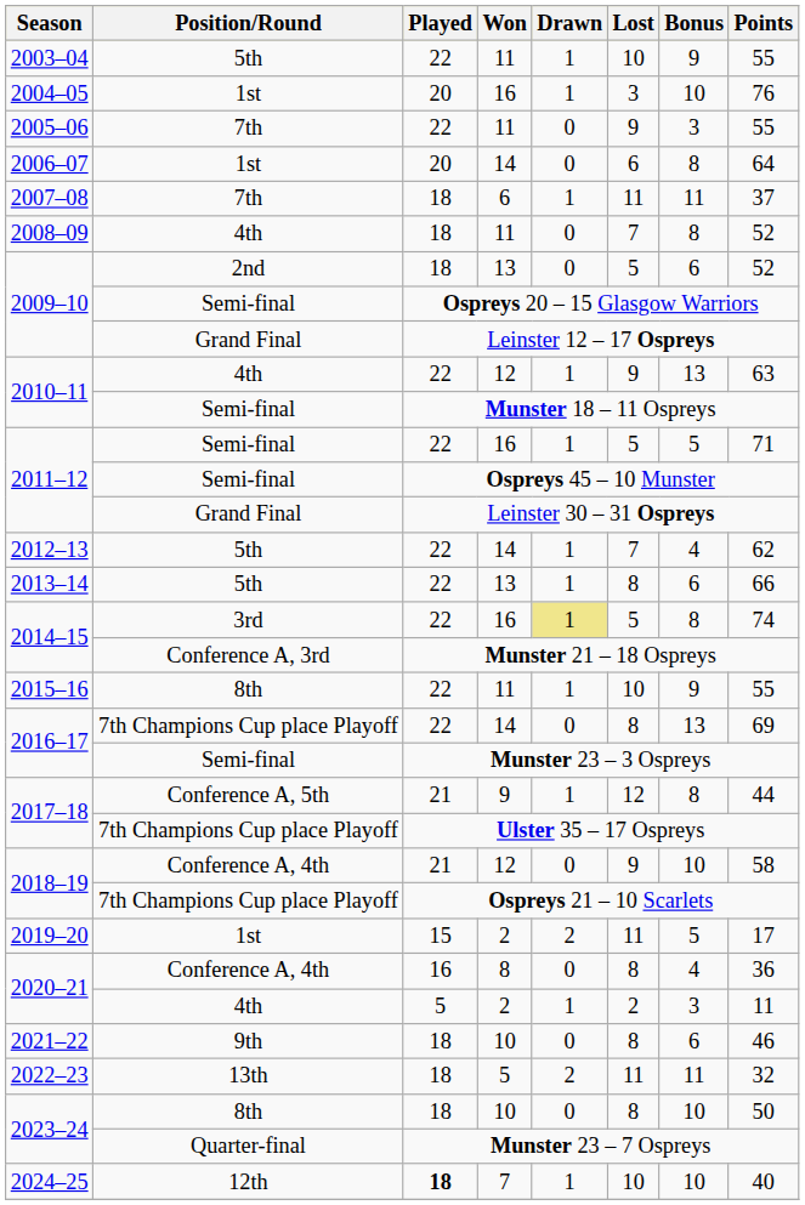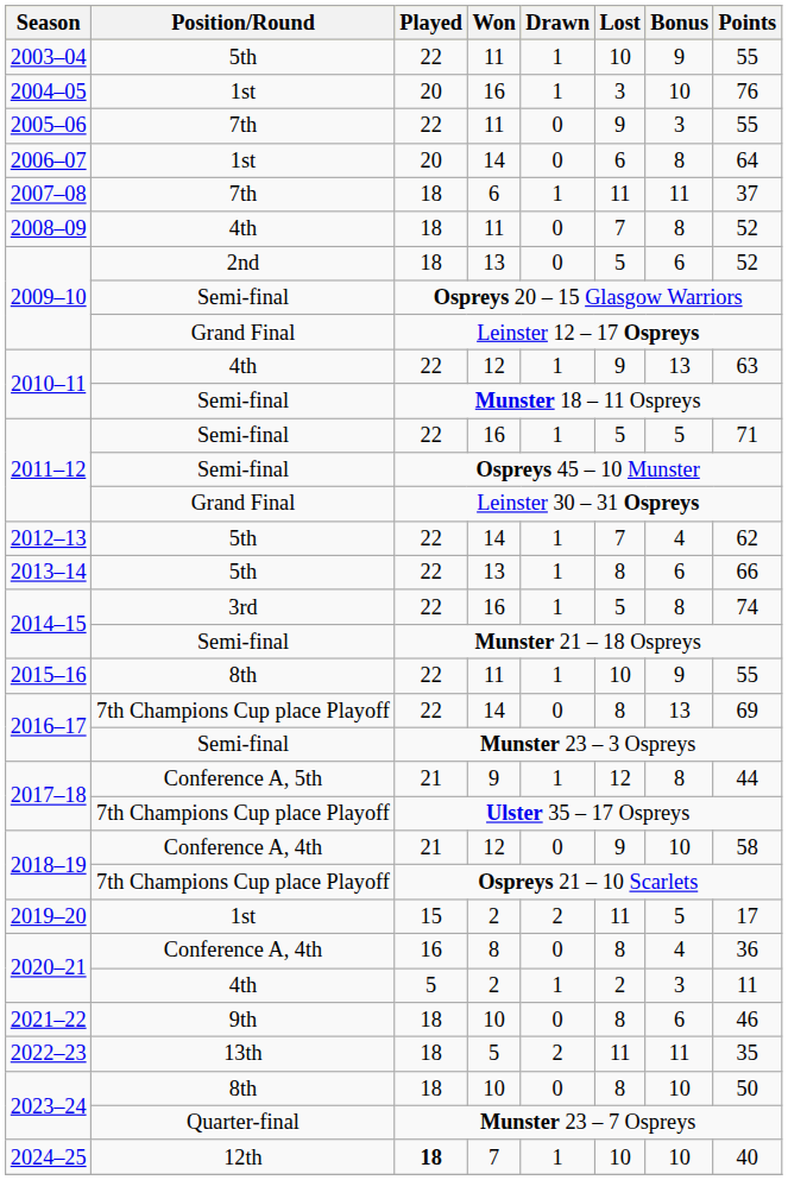 <table class="wikitable" style="text-align:center">
 <tr style="background:#ff9;">
 <th>Season</th>
 <th>Position/Round</th>
 <th>Played</th>
 <th>Won</th>
 <th>Drawn</th>
 <th>Lost</th>
 <th>Bonus</th>
 <th>Points</th>
 </tr>
 <tr>
 <td><a href='#'>2003–04</a></td>
 <td>5th</td>
 <td>22</td>
 <td>11</td>
 <td>1</td>
 <td>10</td>
 <td>9</td>
 <td>55</td>
 </tr>
 <tr>
 <td><a href='#'>2004–05</a></td>
 <td>1st</td>
 <td>20</td>
 <td>16</td>
 <td>1</td>
 <td>3</td>
 <td>10</td>
 <td>76</td>
 </tr>
 <tr>
 <td><a href='#'>2005–06</a></td>
 <td>7th</td>
 <td>22</td>
 <td>11</td>
 <td>0</td>
 <td>9</td>
 <td>3</td>
 <td>55</td>
 </tr>
 <tr>
 <td><a href='#'>2006–07</a></td>
 <td>1st</td>
 <td>20</td>
 <td>14</td>
 <td>0</td>
 <td>6</td>
 <td>8</td>
 <td>64</td>
 </tr>
 <tr>
 <td><a href='#'>2007–08</a></td>
 <td>7th</td>
 <td>18</td>
 <td>6</td>
 <td>1</td>
 <td>11</td>
 <td>11</td>
 <td>37</td>
 </tr>
 <tr>
 <td><a href='#'>2008–09</a></td>
 <td>4th</td>
 <td>18</td>
 <td>11</td>
 <td>0</td>
 <td>7</td>
 <td>8</td>
 <td>52</td>
 </tr>
 <tr>
 <td rowspan="3"><a href='#'>2009–10</a></td>
 <td>2nd</td>
 <td>18</td>
 <td>13</td>
 <td>0</td>
 <td>5</td>
 <td>6</td>
 <td>52</td>
 </tr>
 <tr>
 <td>Semi-final</td>
 <td colspan="8"><strong>Ospreys</strong> 20 – 15 <a href='#'>Glasgow Warriors</a></td>
 </tr>
 <tr>
 <td>Grand Final</td>
 <td colspan="8"><a href='#'>Leinster</a> 12 – 17 <strong>Ospreys</strong></td>
 </tr>
 <tr>
 <td rowspan="2"><a href='#'>2010–11</a></td>
 <td>4th</td>
 <td>22</td>
 <td>12</td>
 <td>1</td>
 <td>9</td>
 <td>13</td>
 <td>63</td>
 </tr>
 <tr>
 <td>Semi-final</td>
 <td colspan="8"><strong><a href='#'>Munster</a></strong> 18 – 11 Ospreys</td>
 </tr>
 <tr>
 <td rowspan="3"><a href='#'>2011–12</a></td>
 <td>Semi-final</td>
 <td>22</td>
 <td>16</td>
 <td>1</td>
 <td>5</td>
 <td>5</td>
 <td>71</td>
 </tr>
 <tr>
 <td>Semi-final</td>
 <td colspan="8"><strong>Ospreys</strong> 45 – 10 <a href='#'>Munster</a></td>
 </tr>
 <tr>
 <td>Grand Final</td>
 <td colspan="8"><a href='#'>Leinster</a> 30 – 31 <strong>Ospreys</strong></td>
 </tr>
 <tr>
 <td><a href='#'>2012–13</a></td>
 <td>5th</td>
 <td>22</td>
 <td>14</td>
 <td>1</td>
 <td>7</td>
 <td>4</td>
 <td>62</td>
 </tr>
 <tr>
 <td><a href='#'>2013–14</a></td>
 <td>5th</td>
 <td>22</td>
 <td>13</td>
 <td>1</td>
 <td>8</td>
 <td>6</td>
 <td>66</td>
 </tr>
 <tr>
 <td rowspan="2"><a href='#'>2014–15</a></td>
 <td>3rd</td>
 <td>22</td>
 <td>16</td>
-<td style="background: khaki;">1</td>
+<td>1</td>
 <td>5</td>
 <td>8</td>
 <td>74</td>
 </tr>
 <tr>
-<td>Conference A, 3rd</td>
+<td>Semi-final</td>
 <td colspan="8"><strong>Munster</strong> 21 – 18 Ospreys</td>
 </tr>
 <tr>
 <td><a href='#'>2015–16</a></td>
 <td>8th</td>
 <td>22</td>
 <td>11</td>
 <td>1</td>
 <td>10</td>
 <td>9</td>
 <td>55</td>
 </tr>
 <tr>
 <td rowspan="2"><a href='#'>2016–17</a></td>
 <td>7th Champions Cup place Playoff</td>
 <td>22</td>
 <td>14</td>
 <td>0</td>
 <td>8</td>
 <td>13</td>
 <td>69</td>
 </tr>
 <tr>
 <td>Semi-final</td>
 <td colspan="8"><strong>Munster</strong> 23 – 3 Ospreys</td>
 </tr>
 <tr>
 <td rowspan="2"><a href='#'>2017–18</a></td>
 <td>Conference A, 5th</td>
 <td>21</td>
 <td>9</td>
 <td>1</td>
 <td>12</td>
 <td>8</td>
 <td>44</td>
 </tr>
 <tr>
 <td>7th Champions Cup place Playoff</td>
 <td colspan="8"><strong><a href='#'>Ulster</a></strong> 35 – 17 Ospreys</td>
 </tr>
 <tr>
 <td rowspan="2"><a href='#'>2018–19</a></td>
 <td>Conference A, 4th</td>
 <td>21</td>
 <td>12</td>
 <td>0</td>
 <td>9</td>
 <td>10</td>
 <td>58</td>
 </tr>
 <tr>
 <td>7th Champions Cup place Playoff</td>
 <td colspan="8"><strong>Ospreys</strong> 21 – 10 <a href='#'>Scarlets</a></td>
 </tr>
 <tr>
 <td><a href='#'>2019–20</a></td>
 <td>1st</td>
 <td>15</td>
 <td>2</td>
 <td>2</td>
 <td>11</td>
 <td>5</td>
 <td>17</td>
 </tr>
 <tr>
 <td rowspan="2"><a href='#'>2020–21</a></td>
 <td>Conference A, 4th</td>
 <td>16</td>
 <td>8</td>
 <td>0</td>
 <td>8</td>
 <td>4</td>
 <td>36</td>
 </tr>
 <tr>
 <td>4th</td>
 <td>5</td>
 <td>2</td>
 <td>1</td>
 <td>2</td>
 <td>3</td>
 <td>11</td>
 </tr>
 <tr>
 <td><a href='#'>2021–22</a></td>
 <td>9th</td>
 <td>18</td>
 <td>10</td>
 <td>0</td>
 <td>8</td>
 <td>6</td>
 <td>46</td>
 </tr>
 <tr>
 <td><a href='#'>2022–23</a></td>
 <td>13th</td>
 <td>18</td>
 <td>5</td>
 <td>2</td>
 <td>11</td>
 <td>11</td>
-<td>32</td>
+<td>35</td>
 </tr>
 <tr>
 <td rowspan="2"><a href='#'>2023–24</a></td>
 <td>8th</td>
 <td>18</td>
 <td>10</td>
 <td>0</td>
 <td>8</td>
 <td>10</td>
 <td>50</td>
 </tr>
 <tr>
 <td>Quarter-final</td>
 <td colspan="8"><strong>Munster</strong> 23 – 7 Ospreys</td>
 </tr>
 <tr>
 <td><a href='#'>2024–25</a></td>
 <td>12th</td>
 <td><strong>18</strong></td>
 <td>7</td>
 <td>1</td>
 <td>10</td>
 <td>10</td>
 <td>40</td>
 </tr>
 <tr>
 </tr>
 </table>
